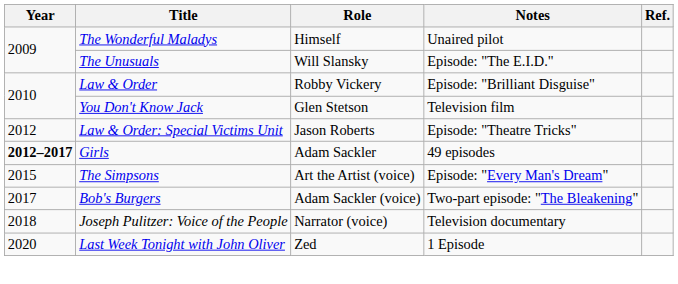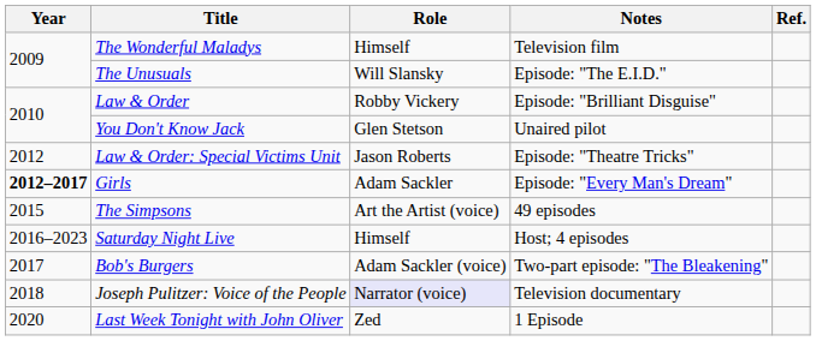 <table class="wikitable sortable">
 <tr>
 <th>Year</th>
 <th>Title</th>
 <th>Role</th>
 <th class="unsortable">Notes</th>
 <th>Ref.</th>
 </tr>
 <tr>
 <td rowspan="2">2009</td>
 <td><em><a href='#'>The Wonderful Maladys</a></em></td>
 <td>Himself</td>
-<td>Unaired pilot</td>
+<td>Television film</td>
 <td></td>
 </tr>
 <tr>
 <td><em><a href='#'>The Unusuals</a></em></td>
 <td>Will Slansky</td>
 <td>Episode: "The E.I.D."</td>
 <td></td>
 </tr>
 <tr>
 <td rowspan="2">2010</td>
 <td><em><a href='#'>Law & Order</a></em></td>
 <td>Robby Vickery</td>
 <td>Episode: "Brilliant Disguise"</td>
 <td></td>
 </tr>
 <tr>
 <td><em><a href='#'>You Don't Know Jack</a></em></td>
 <td>Glen Stetson</td>
-<td>Television film</td>
+<td>Unaired pilot</td>
 <td></td>
 </tr>
 <tr>
 <td>2012</td>
 <td><em><a href='#'>Law & Order: Special Victims Unit</a></em></td>
 <td>Jason Roberts</td>
 <td>Episode: "Theatre Tricks"</td>
 <td></td>
 </tr>
 <tr>
 <td><strong>2012–2017</strong></td>
 <td><em><a href='#'>Girls</a></em></td>
 <td>Adam Sackler</td>
-<td>49 episodes</td>
+<td>Episode: "<a href='#'>Every Man's Dream</a>"</td>
 <td></td>
 </tr>
 <tr>
 <td>2015</td>
 <td><em><a href='#'>The Simpsons</a></em></td>
 <td>Art the Artist (voice)</td>
-<td>Episode: "<a href='#'>Every Man's Dream</a>"</td>
+<td>49 episodes</td>
+<td></td>
+</tr>
+<tr>
+<td>2016–2023</td>
+<td><em><a href='#'>Saturday Night Live</a></em></td>
+<td>Himself</td>
+<td>Host; 4 episodes</td>
 <td></td>
 </tr>
 <tr>
 <td>2017</td>
 <td><em><a href='#'>Bob's Burgers</a></em></td>
 <td>Adam Sackler (voice)</td>
 <td>Two-part episode: "<a href='#'>The Bleakening</a>"</td>
 <td></td>
 </tr>
 <tr>
 <td>2018</td>
 <td><em>Joseph Pulitzer: Voice of the People</em></td>
-<td>Narrator (voice)</td>
+<td style="background: lavender;">Narrator (voice)</td>
 <td>Television documentary</td>
 <td></td>
 </tr>
 <tr>
 <td>2020</td>
 <td><em><a href='#'>Last Week Tonight with John Oliver</a></em></td>
 <td>Zed</td>
 <td>1 Episode</td>
 </tr>
 </table>
